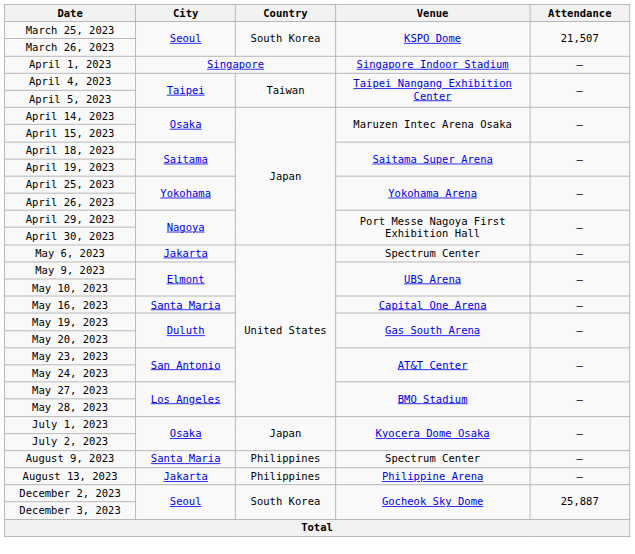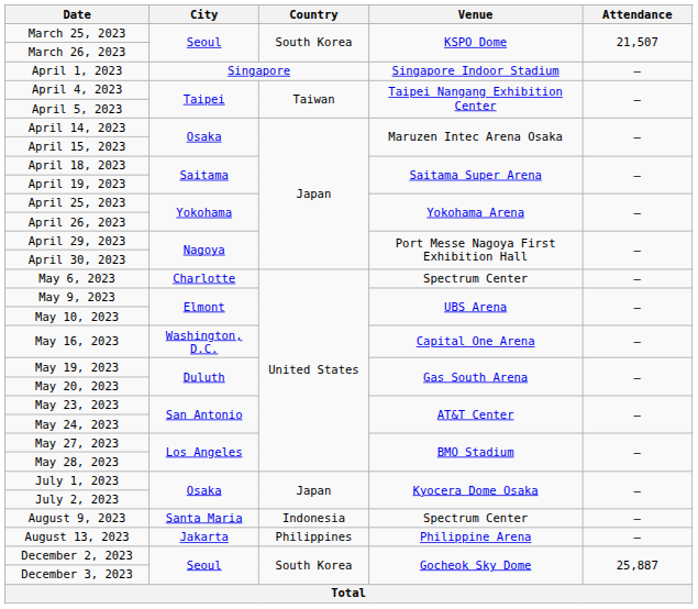 <table class="wikitable" style="text-align:center;">
 <tr>
 <th scope="col" style="width:12em;">Date</th>
 <th scope="col" style="width:9em;">City</th>
 <th scope="col" style="width:9em;">Country</th>
 <th scope="col" style="width:18em;">Venue</th>
 <th scope="col" style="width:9em;">Attendance</th>
 </tr>
 <tr>
 <td>March 25, 2023</td>
 <td rowspan="2"><a href='#'>Seoul</a></td>
 <td rowspan="2">South Korea</td>
 <td rowspan="2"><a href='#'>KSPO Dome</a></td>
 <td rowspan="2">21,507</td>
 </tr>
 <tr>
 <td>March 26, 2023</td>
 </tr>
 <tr>
 <td>April 1, 2023</td>
 <td colspan="2"><a href='#'>Singapore</a></td>
 <td><a href='#'>Singapore Indoor Stadium</a></td>
 <td>—</td>
 </tr>
 <tr>
 <td>April 4, 2023</td>
 <td rowspan="2"><a href='#'>Taipei</a></td>
 <td rowspan="2">Taiwan</td>
 <td rowspan="2"><a href='#'>Taipei Nangang Exhibition Center</a></td>
 <td rowspan="2">—</td>
 </tr>
 <tr>
 <td>April 5, 2023</td>
 </tr>
 <tr>
 <td>April 14, 2023</td>
 <td rowspan="2"><a href='#'>Osaka</a></td>
 <td rowspan="8">Japan</td>
 <td rowspan="2">Maruzen Intec Arena Osaka</td>
 <td rowspan="2">—</td>
 </tr>
 <tr>
 <td>April 15, 2023</td>
 </tr>
 <tr>
 <td>April 18, 2023</td>
 <td rowspan="2"><a href='#'>Saitama</a></td>
 <td rowspan="2"><a href='#'>Saitama Super Arena</a></td>
 <td rowspan="2">—</td>
 </tr>
 <tr>
 <td>April 19, 2023</td>
 </tr>
 <tr>
 <td>April 25, 2023</td>
 <td rowspan="2"><a href='#'>Yokohama</a></td>
 <td rowspan="2"><a href='#'>Yokohama Arena</a></td>
 <td rowspan="2">—</td>
 </tr>
 <tr>
 <td>April 26, 2023</td>
 </tr>
 <tr>
 <td>April 29, 2023</td>
 <td rowspan="2"><a href='#'>Nagoya</a></td>
 <td rowspan="2">Port Messe Nagoya First Exhibition Hall</td>
 <td rowspan="2">—</td>
 </tr>
 <tr>
 <td>April 30, 2023</td>
 </tr>
 <tr>
 <td>May 6, 2023</td>
-<td><a href='#'>Jakarta</a></td>
+<td><a href='#'>Charlotte</a></td>
 <td rowspan="10">United States</td>
 <td>Spectrum Center</td>
 <td>—</td>
 </tr>
 <tr>
 <td>May 9, 2023</td>
 <td rowspan="2"><a href='#'>Elmont</a></td>
 <td rowspan="2"><a href='#'>UBS Arena</a></td>
 <td rowspan="2">—</td>
 </tr>
 <tr>
 <td>May 10, 2023</td>
 </tr>
 <tr>
 <td>May 16, 2023</td>
-<td><a href='#'>Santa Maria</a></td>
+<td><a href='#'>Washington, D.C.</a></td>
 <td><a href='#'>Capital One Arena</a></td>
 <td>—</td>
 </tr>
 <tr>
 <td>May 19, 2023</td>
 <td rowspan="2"><a href='#'>Duluth</a></td>
 <td rowspan="2"><a href='#'>Gas South Arena</a></td>
 <td rowspan="2">—</td>
 </tr>
 <tr>
 <td>May 20, 2023</td>
 </tr>
 <tr>
 <td>May 23, 2023</td>
 <td rowspan="2"><a href='#'>San Antonio</a></td>
 <td rowspan="2"><a href='#'>AT&T Center</a></td>
 <td rowspan="2">—</td>
 </tr>
 <tr>
 <td>May 24, 2023</td>
 </tr>
 <tr>
 <td>May 27, 2023</td>
 <td rowspan="2"><a href='#'>Los Angeles</a></td>
 <td rowspan="2"><a href='#'>BMO Stadium</a></td>
 <td rowspan="2">—</td>
 </tr>
 <tr>
 <td>May 28, 2023</td>
 </tr>
 <tr>
 <td>July 1, 2023</td>
 <td rowspan="2"><a href='#'>Osaka</a></td>
 <td rowspan="2">Japan</td>
 <td rowspan="2"><a href='#'>Kyocera Dome Osaka</a></td>
 <td rowspan="2">—</td>
 </tr>
 <tr>
 <td>July 2, 2023</td>
 </tr>
 <tr>
 <td>August 9, 2023</td>
 <td><a href='#'>Santa Maria</a></td>
-<td>Philippines</td>
+<td>Indonesia</td>
 <td>Spectrum Center</td>
 <td>—</td>
 </tr>
 <tr>
 <td>August 13, 2023</td>
 <td><a href='#'>Jakarta</a></td>
 <td>Philippines</td>
 <td><a href='#'>Philippine Arena</a></td>
 <td>—</td>
 </tr>
 <tr>
 <td>December 2, 2023</td>
 <td rowspan="2"><a href='#'>Seoul</a></td>
 <td rowspan="2">South Korea</td>
 <td rowspan="2"><a href='#'>Gocheok Sky Dome</a></td>
 <td rowspan="2">25,887</td>
 </tr>
 <tr>
 <td>December 3, 2023</td>
 </tr>
 <tr>
 <th colspan="5">Total</th>
 </tr>
 </table>
